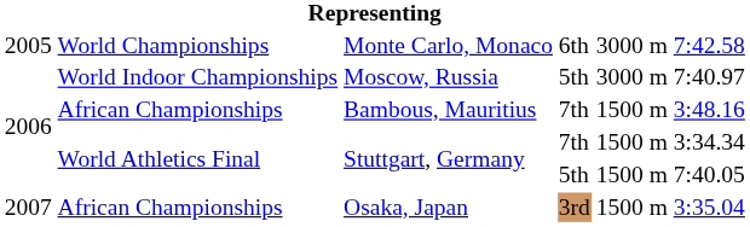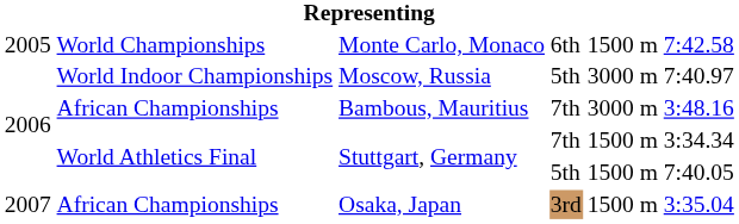 <table>
 <tr>
 <th colspan="6">Representing </th>
 </tr>
 <tr>
 <td>2005</td>
 <td><a href='#'>World Championships</a></td>
 <td><a href='#'>Monte Carlo, Monaco</a></td>
 <td>6th</td>
-<td>3000 m</td>
+<td>1500 m</td>
 <td><a href='#'>7:42.58</a></td>
 </tr>
 <tr>
 <td rowspan=4>2006</td>
 <td><a href='#'>World Indoor Championships</a></td>
 <td><a href='#'>Moscow, Russia</a></td>
 <td>5th</td>
 <td>3000 m</td>
 <td>7:40.97</td>
 </tr>
 <tr>
 <td><a href='#'>African Championships</a></td>
 <td><a href='#'>Bambous, Mauritius</a></td>
 <td>7th</td>
-<td>1500 m</td>
+<td>3000 m</td>
 <td><a href='#'>3:48.16</a></td>
 </tr>
 <tr>
 <td rowspan=2><a href='#'>World Athletics Final</a></td>
 <td rowspan=2><a href='#'>Stuttgart</a>, <a href='#'>Germany</a></td>
 <td>7th</td>
 <td>1500 m</td>
 <td>3:34.34</td>
 </tr>
 <tr>
 <td>5th</td>
 <td>1500 m</td>
 <td>7:40.05</td>
 </tr>
 <tr>
 <td>2007</td>
 <td><a href='#'>African Championships</a></td>
 <td><a href='#'>Osaka, Japan</a></td>
 <td bgcolor="cc9966">3rd</td>
 <td>1500 m</td>
 <td><a href='#'>3:35.04</a></td>
 </tr>
 </table>
